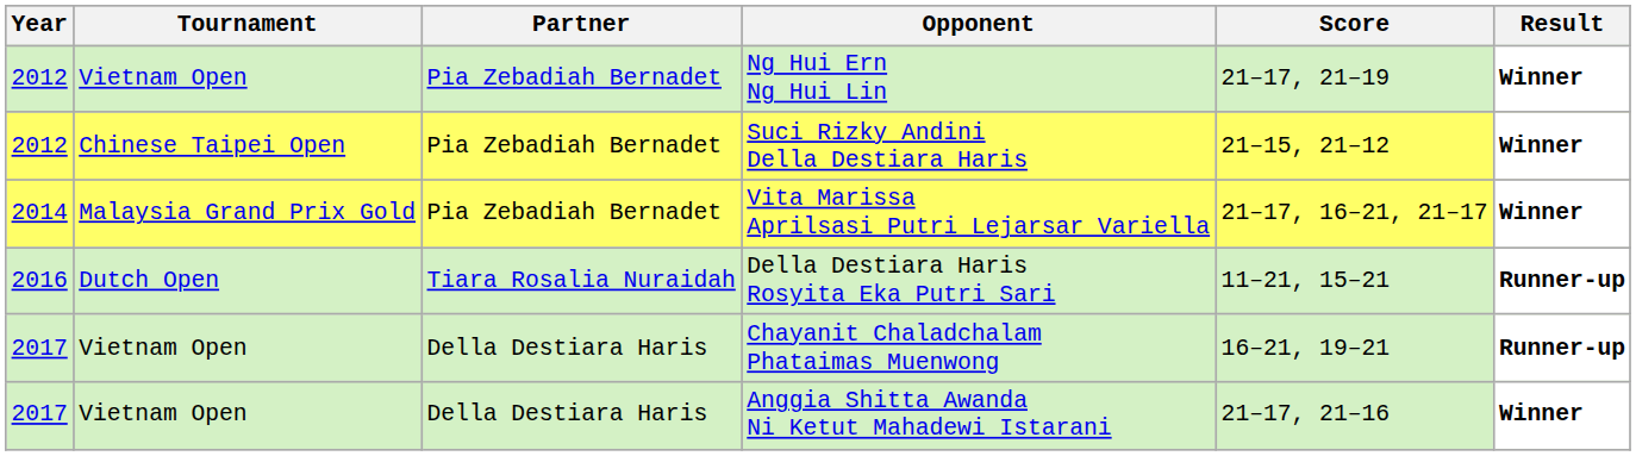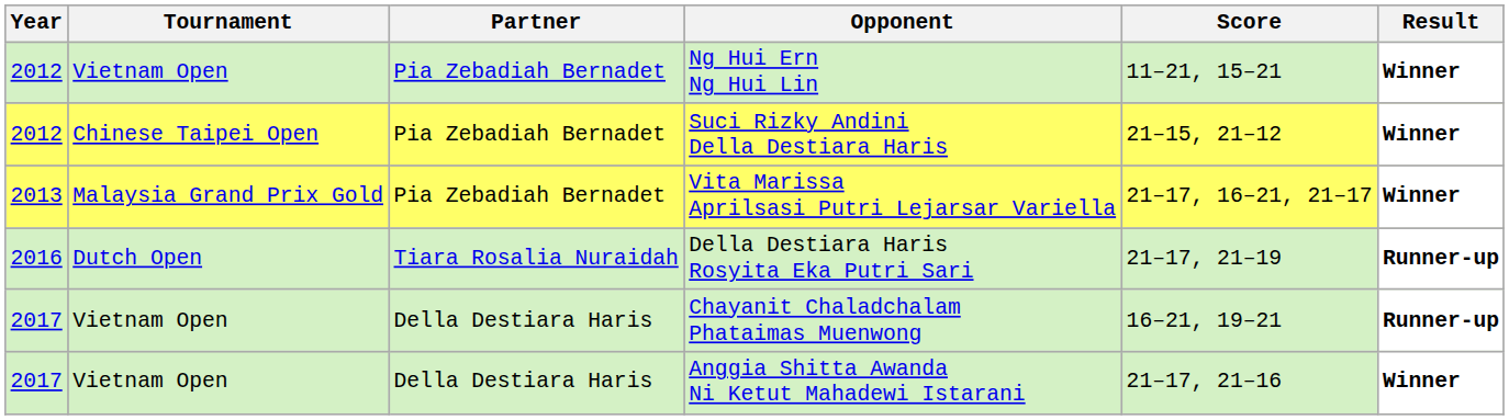 <table class="sortable wikitable" style="font-size: 90%">
 <tr>
 <th>Year</th>
 <th>Tournament</th>
 <th>Partner</th>
 <th>Opponent</th>
 <th>Score</th>
 <th>Result</th>
 </tr>
 <tr style="background:#D4F1C5">
 <td align="center"><a href='#'>2012</a></td>
 <td align="left"><a href='#'>Vietnam Open</a></td>
 <td align="left"> <a href='#'>Pia Zebadiah Bernadet</a></td>
 <td align="left"> <a href='#'>Ng Hui Ern</a> <br>  <a href='#'>Ng Hui Lin</a></td>
-<td align="left">21–17, 21–19</td>
+<td align="left">11–21, 15–21</td>
 <td style="text-align:left; background:white"> <strong>Winner</strong></td>
 </tr>
 <tr style="background:#FFFF67">
 <td align="center"><a href='#'>2012</a></td>
 <td align="left"><a href='#'>Chinese Taipei Open</a></td>
 <td align="left"> Pia Zebadiah Bernadet</td>
 <td align="left"> <a href='#'>Suci Rizky Andini</a> <br>  <a href='#'>Della Destiara Haris</a></td>
 <td align="left">21–15, 21–12</td>
 <td style="text-align:left; background:white"> <strong>Winner</strong></td>
 </tr>
 <tr style="background:#FFFF67">
-<td align="center"><a href='#'>2014</a></td>
+<td align="center"><a href='#'>2013</a></td>
 <td align="left"><a href='#'>Malaysia Grand Prix Gold</a></td>
 <td align="left"> Pia Zebadiah Bernadet</td>
 <td align="left"> <a href='#'>Vita Marissa</a> <br>  <a href='#'>Aprilsasi Putri Lejarsar Variella</a></td>
 <td align="left">21–17, 16–21, 21–17</td>
 <td style="text-align:left; background:white"> <strong>Winner</strong></td>
 </tr>
 <tr style="background:#D4F1C5">
 <td align="center"><a href='#'>2016</a></td>
 <td align="left"><a href='#'>Dutch Open</a></td>
 <td align="left"> <a href='#'>Tiara Rosalia Nuraidah</a></td>
 <td align="left"> Della Destiara Haris <br>  <a href='#'>Rosyita Eka Putri Sari</a></td>
-<td align="left">11–21, 15–21</td>
+<td align="left">21–17, 21–19</td>
 <td style="text-align:left; background:white"> <strong>Runner-up</strong></td>
 </tr>
 <tr style="background:#D4F1C5">
 <td align="center"><a href='#'>2017</a></td>
 <td align="left">Vietnam Open</td>
 <td align="left"> Della Destiara Haris</td>
 <td align="left"> <a href='#'>Chayanit Chaladchalam</a> <br>  <a href='#'>Phataimas Muenwong</a></td>
 <td align="left">16–21, 19–21</td>
 <td style="text-align:left; background:white"> <strong>Runner-up</strong></td>
 </tr>
 <tr style="background:#D4F1C5">
 <td align="center"><a href='#'>2017</a></td>
 <td align="left">Vietnam Open</td>
 <td align="left"> Della Destiara Haris</td>
 <td align="left"> <a href='#'>Anggia Shitta Awanda</a> <br>  <a href='#'>Ni Ketut Mahadewi Istarani</a></td>
 <td align="left">21–17, 21–16</td>
 <td style="text-align:left; background:white"> <strong>Winner</strong></td>
 </tr>
 </table>
